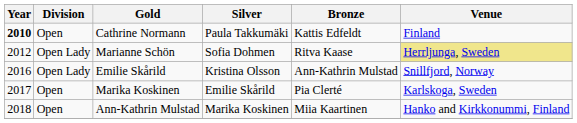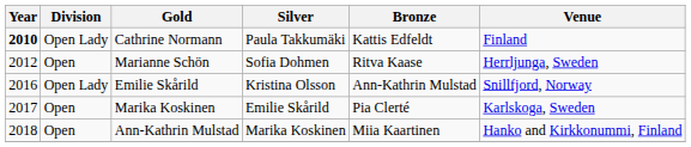 <table class="wikitable sortable" style="text-align: left;">
 <tr>
 <th>Year</th>
 <th>Division</th>
 <th> Gold</th>
 <th> Silver</th>
 <th> Bronze</th>
 <th>Venue</th>
 </tr>
 <tr>
 <td><strong>2010</strong></td>
-<td>Open</td>
+<td>Open Lady</td>
 <td> Cathrine Normann</td>
 <td> Paula Takkumäki</td>
 <td> Kattis Edfeldt</td>
 <td><a href='#'>Finland</a></td>
 </tr>
 <tr>
 <td>2012</td>
-<td>Open Lady</td>
+<td>Open</td>
 <td> Marianne Schön</td>
 <td> Sofia Dohmen</td>
 <td> Ritva Kaase</td>
-<td style="background: khaki;"><a href='#'>Herrljunga</a>, <a href='#'>Sweden</a></td>
+<td><a href='#'>Herrljunga</a>, <a href='#'>Sweden</a></td>
 </tr>
 <tr>
 <td>2016</td>
 <td>Open Lady</td>
 <td> Emilie Skårild</td>
 <td> Kristina Olsson</td>
 <td> Ann-Kathrin Mulstad</td>
 <td><a href='#'>Snillfjord</a>, <a href='#'>Norway</a></td>
 </tr>
 <tr>
 <td>2017</td>
 <td>Open</td>
 <td> Marika Koskinen</td>
 <td> Emilie Skårild</td>
 <td> Pia Clerté</td>
 <td><a href='#'>Karlskoga</a>, <a href='#'>Sweden</a></td>
 </tr>
 <tr>
 <td>2018</td>
 <td>Open</td>
 <td> Ann-Kathrin Mulstad</td>
 <td> Marika Koskinen</td>
 <td> Miia Kaartinen</td>
 <td><a href='#'>Hanko</a> and <a href='#'>Kirkkonummi</a>, <a href='#'>Finland</a></td>
 </tr>
 <tr>
 </tr>
 </table>
